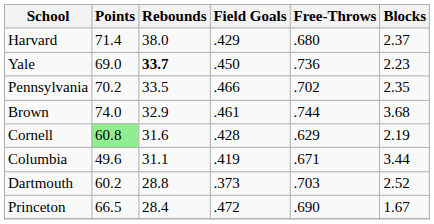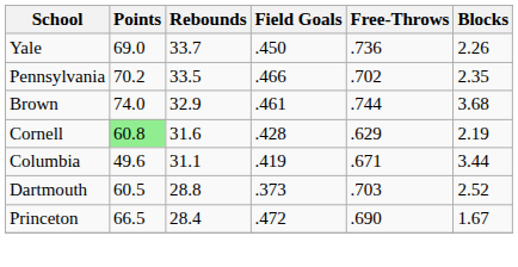 <table class="wikitable">
 <tr>
 <th>School</th>
 <th>Points</th>
 <th>Rebounds</th>
 <th>Field Goals</th>
 <th>Free-Throws</th>
 <th>Blocks</th>
 </tr>
 <tr>
-<td>Harvard</td>
-<td>71.4</td>
-<td>38.0</td>
-<td>.429</td>
-<td>.680</td>
-<td>2.37</td>
-</tr>
-<tr>
 <td>Yale</td>
 <td>69.0</td>
-<td><strong>33.7</strong></td>
+<td>33.7</td>
 <td>.450</td>
 <td>.736</td>
-<td>2.23</td>
+<td>2.26</td>
 </tr>
 <tr>
 <td>Pennsylvania</td>
 <td>70.2</td>
 <td>33.5</td>
 <td>.466</td>
 <td>.702</td>
 <td>2.35</td>
 </tr>
 <tr>
 <td>Brown</td>
 <td>74.0</td>
 <td>32.9</td>
 <td>.461</td>
 <td>.744</td>
 <td>3.68</td>
 </tr>
 <tr>
 <td>Cornell</td>
 <td style="background: lightgreen;">60.8</td>
 <td>31.6</td>
 <td>.428</td>
 <td>.629</td>
 <td>2.19</td>
 </tr>
 <tr>
 <td>Columbia</td>
 <td>49.6</td>
 <td>31.1</td>
 <td>.419</td>
 <td>.671</td>
 <td>3.44</td>
 </tr>
 <tr>
 <td>Dartmouth</td>
-<td>60.2</td>
+<td>60.5</td>
 <td>28.8</td>
 <td>.373</td>
 <td>.703</td>
 <td>2.52</td>
 </tr>
 <tr>
 <td>Princeton</td>
 <td>66.5</td>
 <td>28.4</td>
 <td>.472</td>
 <td>.690</td>
 <td>1.67</td>
 </tr>
 <tr>
 </tr>
 </table>
